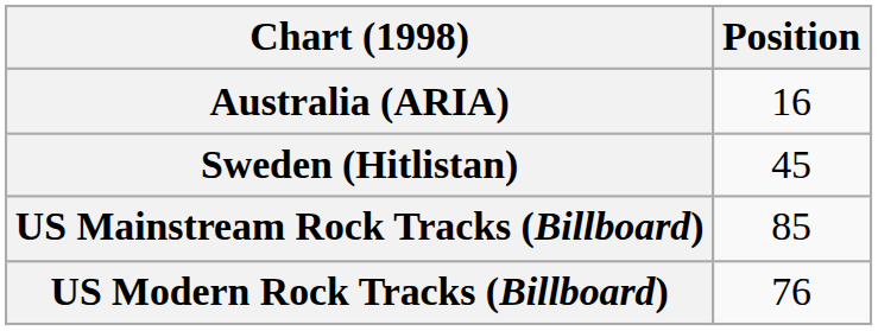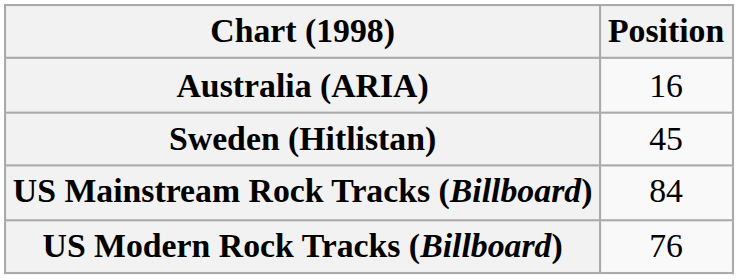 <table class="wikitable sortable plainrowheaders" style="text-align:center">
 <tr>
 <th scope="col">Chart (1998)</th>
 <th scope="col">Position</th>
 </tr>
 <tr>
 <th scope="row">Australia (ARIA)</th>
 <td>16</td>
 </tr>
 <tr>
 <th scope="row">Sweden (Hitlistan)</th>
 <td>45</td>
 </tr>
 <tr>
 <th scope="row">US Mainstream Rock Tracks (<em>Billboard</em>)</th>
-<td>85</td>
+<td>84</td>
 </tr>
 <tr>
 <th scope="row">US Modern Rock Tracks (<em>Billboard</em>)</th>
 <td>76</td>
 </tr>
 </table>
